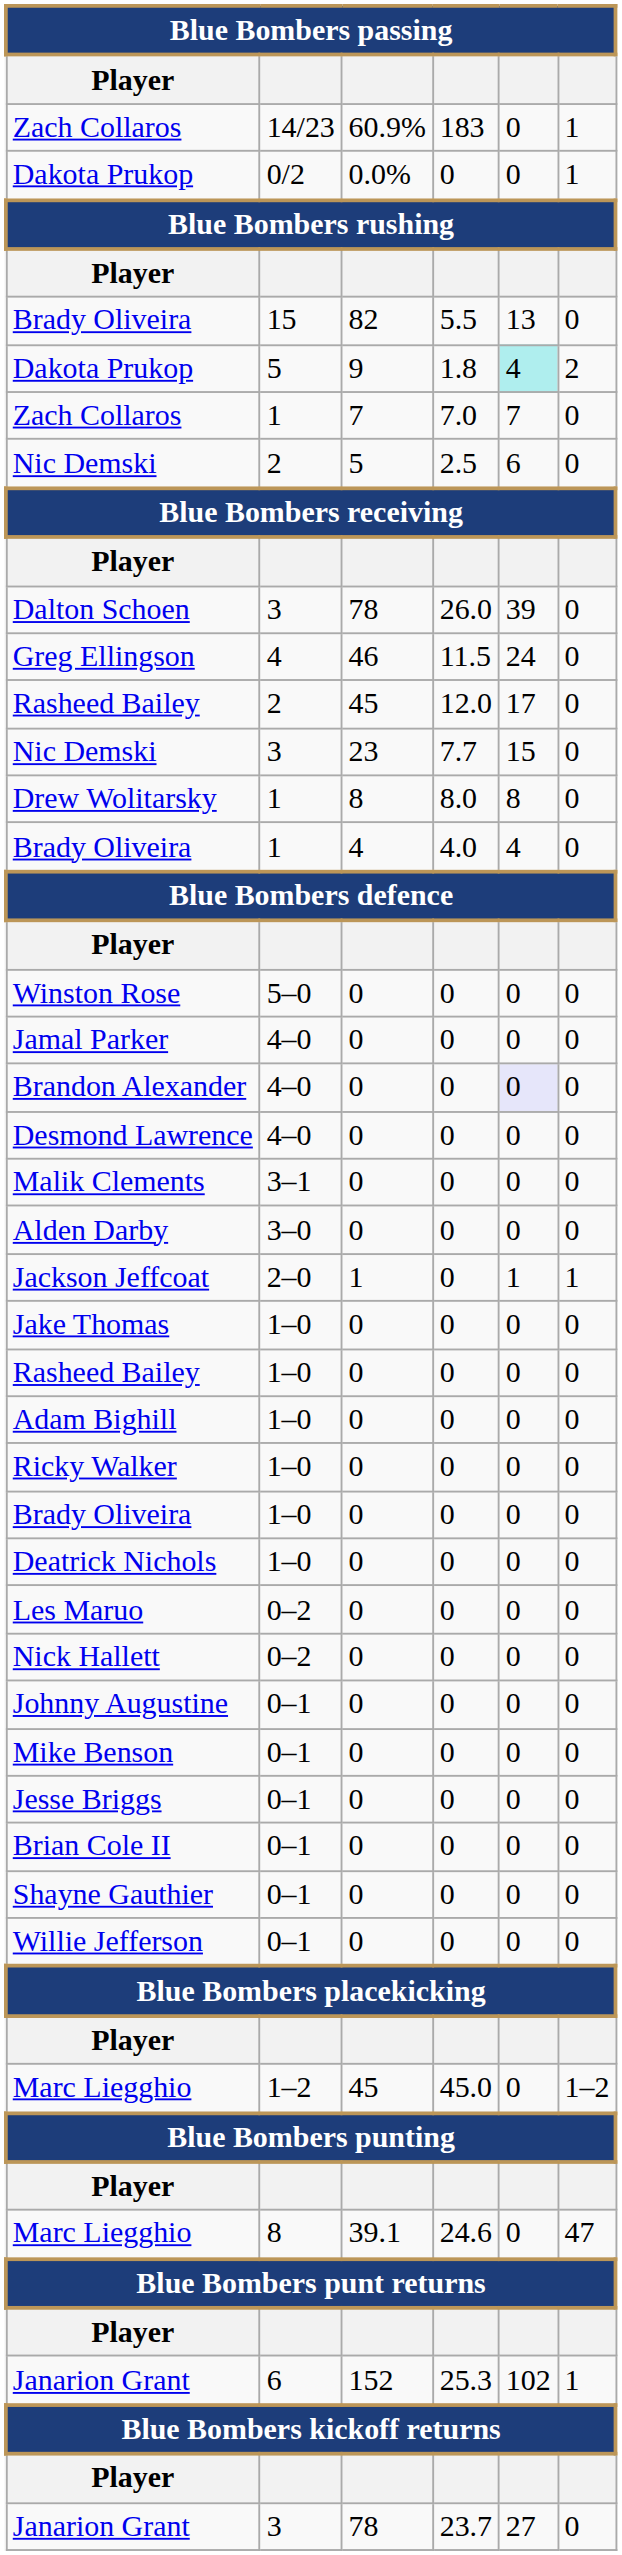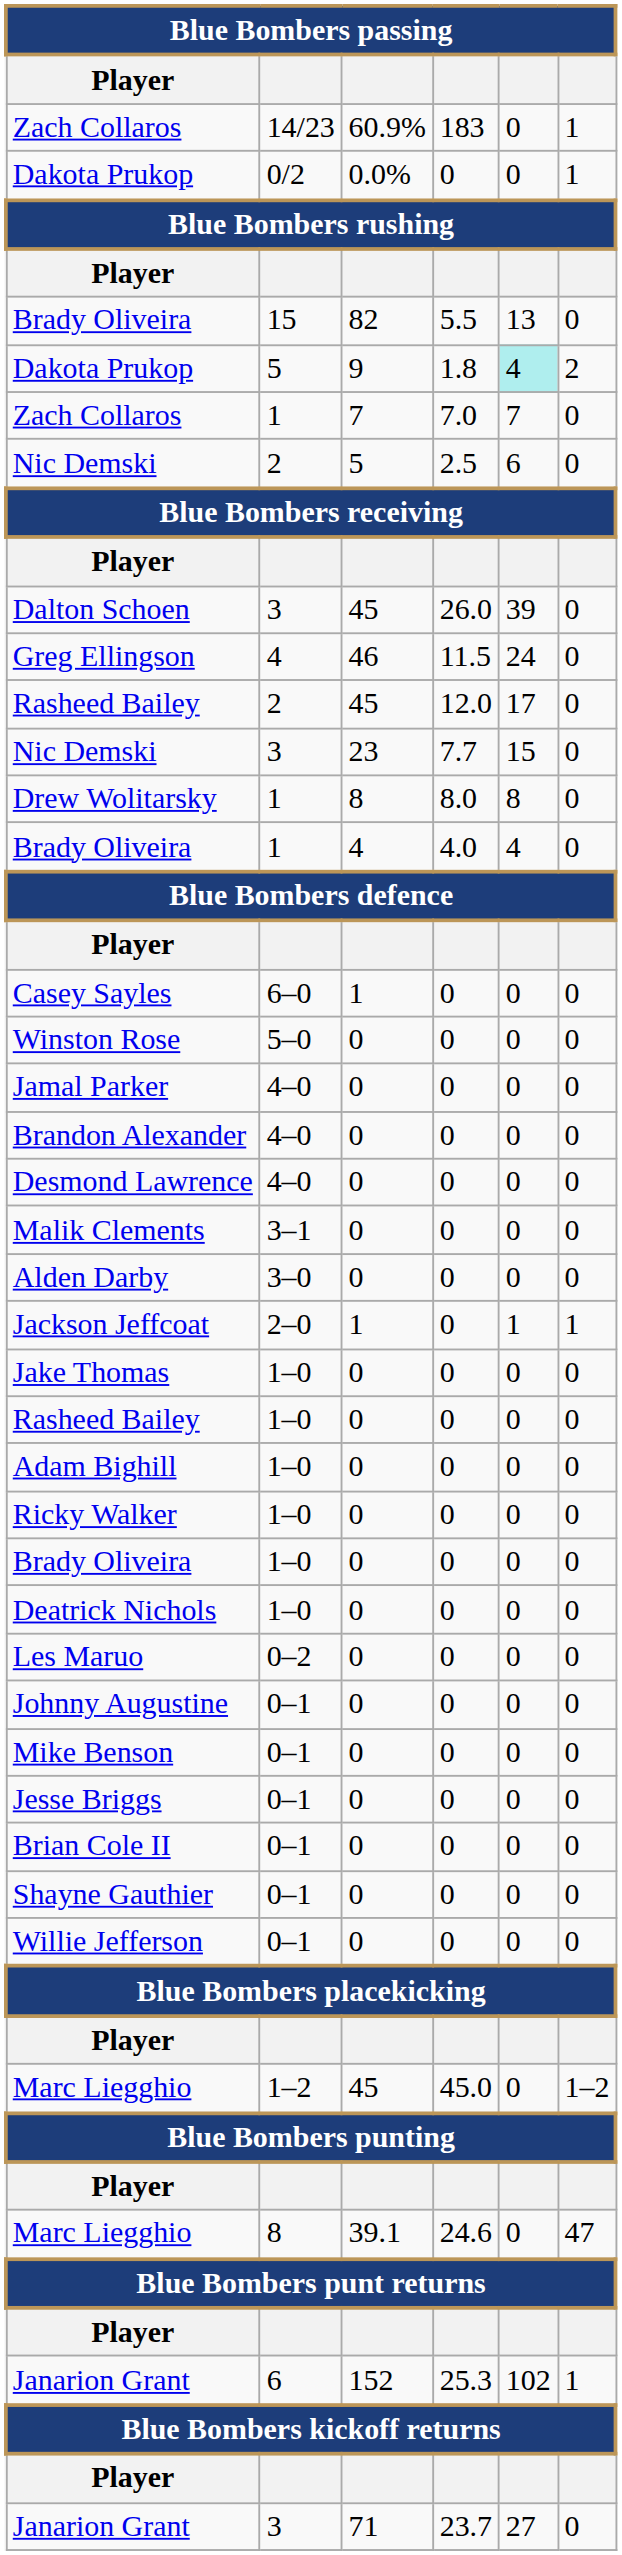 <table class="wikitable">
 <tr>
 <th colspan="6" style="background:#1D3D7A;color:white;border:2px solid #BC9658;">Blue Bombers passing</th>
 </tr>
 <tr>
 <th>Player</th>
 <th></th>
 <th></th>
 <th></th>
 <th></th>
 <th></th>
 </tr>
 <tr>
 <td> <a href='#'>Zach Collaros</a></td>
 <td>14/23</td>
 <td>60.9%</td>
 <td>183</td>
 <td>0</td>
 <td>1</td>
 </tr>
 <tr>
 <td> <a href='#'>Dakota Prukop</a></td>
 <td>0/2</td>
 <td>0.0%</td>
 <td>0</td>
 <td>0</td>
 <td>1</td>
 </tr>
 <tr>
 <th colspan="6" style="background:#1D3D7A;color:white;border:2px solid #BC9658;">Blue Bombers rushing</th>
 </tr>
 <tr>
 <th>Player</th>
 <th></th>
 <th></th>
 <th></th>
 <th></th>
 <th></th>
 </tr>
 <tr>
 <td> <a href='#'>Brady Oliveira</a></td>
 <td>15</td>
 <td>82</td>
 <td>5.5</td>
 <td>13</td>
 <td>0</td>
 </tr>
 <tr>
 <td> <a href='#'>Dakota Prukop</a></td>
 <td>5</td>
 <td>9</td>
 <td>1.8</td>
 <td style="background: paleturquoise;">4</td>
 <td>2</td>
 </tr>
 <tr>
 <td> <a href='#'>Zach Collaros</a></td>
 <td>1</td>
 <td>7</td>
 <td>7.0</td>
 <td>7</td>
 <td>0</td>
 </tr>
 <tr>
 <td> <a href='#'>Nic Demski</a></td>
 <td>2</td>
 <td>5</td>
 <td>2.5</td>
 <td>6</td>
 <td>0</td>
 </tr>
 <tr>
 <th colspan="6" style="background:#1D3D7A;color:white;border:2px solid #BC9658;">Blue Bombers receiving</th>
 </tr>
 <tr>
 <th>Player</th>
 <th></th>
 <th></th>
 <th></th>
 <th></th>
 <th></th>
 </tr>
 <tr>
 <td> <a href='#'>Dalton Schoen</a></td>
 <td>3</td>
-<td>78</td>
+<td>45</td>
 <td>26.0</td>
 <td>39</td>
 <td>0</td>
 </tr>
 <tr>
 <td> <a href='#'>Greg Ellingson</a></td>
 <td>4</td>
 <td>46</td>
 <td>11.5</td>
 <td>24</td>
 <td>0</td>
 </tr>
 <tr>
 <td> <a href='#'>Rasheed Bailey</a></td>
 <td>2</td>
 <td>45</td>
 <td>12.0</td>
 <td>17</td>
 <td>0</td>
 </tr>
 <tr>
 <td> <a href='#'>Nic Demski</a></td>
 <td>3</td>
 <td>23</td>
 <td>7.7</td>
 <td>15</td>
 <td>0</td>
 </tr>
 <tr>
 <td> <a href='#'>Drew Wolitarsky</a></td>
 <td>1</td>
 <td>8</td>
 <td>8.0</td>
 <td>8</td>
 <td>0</td>
 </tr>
 <tr>
 <td> <a href='#'>Brady Oliveira</a></td>
 <td>1</td>
 <td>4</td>
 <td>4.0</td>
 <td>4</td>
 <td>0</td>
 </tr>
 <tr>
 <th colspan="6" style="background:#1D3D7A;color:white;border:2px solid #BC9658;">Blue Bombers defence</th>
 </tr>
 <tr>
 <th>Player</th>
 <th></th>
 <th></th>
 <th></th>
 <th></th>
 <th></th>
 </tr>
 <tr>
+<td> <a href='#'>Casey Sayles</a></td>
+<td>6–0</td>
+<td>1</td>
+<td>0</td>
+<td>0</td>
+<td>0</td>
+</tr>
+<tr>
 <td> <a href='#'>Winston Rose</a></td>
 <td>5–0</td>
 <td>0</td>
 <td>0</td>
 <td>0</td>
 <td>0</td>
 </tr>
 <tr>
 <td> <a href='#'>Jamal Parker</a></td>
 <td>4–0</td>
 <td>0</td>
 <td>0</td>
 <td>0</td>
 <td>0</td>
 </tr>
 <tr>
 <td> <a href='#'>Brandon Alexander</a></td>
 <td>4–0</td>
 <td>0</td>
 <td>0</td>
-<td style="background: lavender;">0</td>
+<td>0</td>
 <td>0</td>
 </tr>
 <tr>
 <td> <a href='#'>Desmond Lawrence</a></td>
 <td>4–0</td>
 <td>0</td>
 <td>0</td>
 <td>0</td>
 <td>0</td>
 </tr>
 <tr>
 <td> <a href='#'>Malik Clements</a></td>
 <td>3–1</td>
 <td>0</td>
 <td>0</td>
 <td>0</td>
 <td>0</td>
 </tr>
 <tr>
 <td> <a href='#'>Alden Darby</a></td>
 <td>3–0</td>
 <td>0</td>
 <td>0</td>
 <td>0</td>
 <td>0</td>
 </tr>
 <tr>
 <td> <a href='#'>Jackson Jeffcoat</a></td>
 <td>2–0</td>
 <td>1</td>
 <td>0</td>
 <td>1</td>
 <td>1</td>
 </tr>
 <tr>
 <td> <a href='#'>Jake Thomas</a></td>
 <td>1–0</td>
 <td>0</td>
 <td>0</td>
 <td>0</td>
 <td>0</td>
 </tr>
 <tr>
 <td> <a href='#'>Rasheed Bailey</a></td>
 <td>1–0</td>
 <td>0</td>
 <td>0</td>
 <td>0</td>
 <td>0</td>
 </tr>
 <tr>
 <td> <a href='#'>Adam Bighill</a></td>
 <td>1–0</td>
 <td>0</td>
 <td>0</td>
 <td>0</td>
 <td>0</td>
 </tr>
 <tr>
 <td> <a href='#'>Ricky Walker</a></td>
 <td>1–0</td>
 <td>0</td>
 <td>0</td>
 <td>0</td>
 <td>0</td>
 </tr>
 <tr>
 <td> <a href='#'>Brady Oliveira</a></td>
 <td>1–0</td>
 <td>0</td>
 <td>0</td>
 <td>0</td>
 <td>0</td>
 </tr>
 <tr>
 <td> <a href='#'>Deatrick Nichols</a></td>
 <td>1–0</td>
 <td>0</td>
 <td>0</td>
 <td>0</td>
 <td>0</td>
 </tr>
 <tr>
 <td> <a href='#'>Les Maruo</a></td>
-<td>0–2</td>
-<td>0</td>
-<td>0</td>
-<td>0</td>
-<td>0</td>
-</tr>
-<tr>
-<td> <a href='#'>Nick Hallett</a></td>
 <td>0–2</td>
 <td>0</td>
 <td>0</td>
 <td>0</td>
 <td>0</td>
 </tr>
 <tr>
 <td> <a href='#'>Johnny Augustine</a></td>
 <td>0–1</td>
 <td>0</td>
 <td>0</td>
 <td>0</td>
 <td>0</td>
 </tr>
 <tr>
 <td> <a href='#'>Mike Benson</a></td>
 <td>0–1</td>
 <td>0</td>
 <td>0</td>
 <td>0</td>
 <td>0</td>
 </tr>
 <tr>
 <td> <a href='#'>Jesse Briggs</a></td>
 <td>0–1</td>
 <td>0</td>
 <td>0</td>
 <td>0</td>
 <td>0</td>
 </tr>
 <tr>
 <td> <a href='#'>Brian Cole II</a></td>
 <td>0–1</td>
 <td>0</td>
 <td>0</td>
 <td>0</td>
 <td>0</td>
 </tr>
 <tr>
 <td> <a href='#'>Shayne Gauthier</a></td>
 <td>0–1</td>
 <td>0</td>
 <td>0</td>
 <td>0</td>
 <td>0</td>
 </tr>
 <tr>
 <td> <a href='#'>Willie Jefferson</a></td>
 <td>0–1</td>
 <td>0</td>
 <td>0</td>
 <td>0</td>
 <td>0</td>
 </tr>
 <tr>
 <th colspan="6" style="background:#1D3D7A;color:white;border:2px solid #BC9658;">Blue Bombers placekicking</th>
 </tr>
 <tr>
 <th>Player</th>
 <th></th>
 <th></th>
 <th></th>
 <th></th>
 <th></th>
 </tr>
 <tr>
 <td> <a href='#'>Marc Liegghio</a></td>
 <td>1–2</td>
 <td>45</td>
 <td>45.0</td>
 <td>0</td>
 <td>1–2</td>
 </tr>
 <tr>
 <th colspan="6" style="background:#1D3D7A;color:white;border:2px solid #BC9658;">Blue Bombers punting</th>
 </tr>
 <tr>
 <th>Player</th>
 <th></th>
 <th></th>
 <th></th>
 <th></th>
 <th></th>
 </tr>
 <tr>
 <td> <a href='#'>Marc Liegghio</a></td>
 <td>8</td>
 <td>39.1</td>
 <td>24.6</td>
 <td>0</td>
 <td>47</td>
 </tr>
 <tr>
 <th colspan="6" style="background:#1D3D7A;color:white;border:2px solid #BC9658;">Blue Bombers punt returns</th>
 </tr>
 <tr>
 <th>Player</th>
 <th></th>
 <th></th>
 <th></th>
 <th></th>
 <th></th>
 </tr>
 <tr>
 <td> <a href='#'>Janarion Grant</a></td>
 <td>6</td>
 <td>152</td>
 <td>25.3</td>
 <td>102</td>
 <td>1</td>
 </tr>
 <tr>
 <th colspan="6" style="background:#1D3D7A;color:white;border:2px solid #BC9658;">Blue Bombers kickoff returns</th>
 </tr>
 <tr>
 <th>Player</th>
 <th></th>
 <th></th>
 <th></th>
 <th></th>
 <th></th>
 </tr>
 <tr>
 <td> <a href='#'>Janarion Grant</a></td>
 <td>3</td>
-<td>78</td>
+<td>71</td>
 <td>23.7</td>
 <td>27</td>
 <td>0</td>
 </tr>
 </table>
